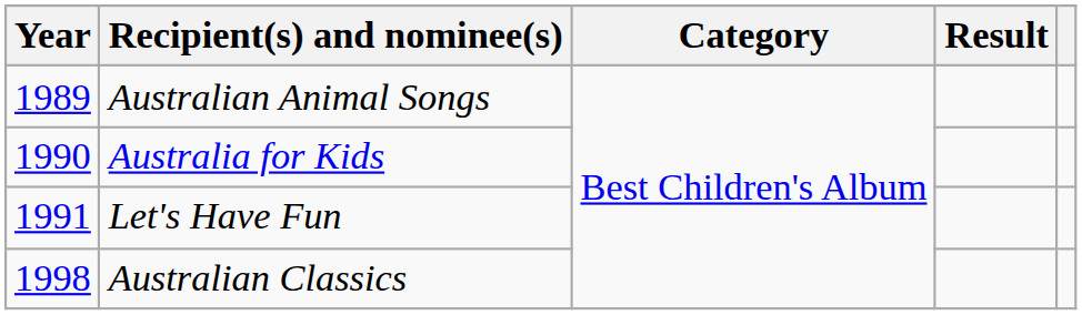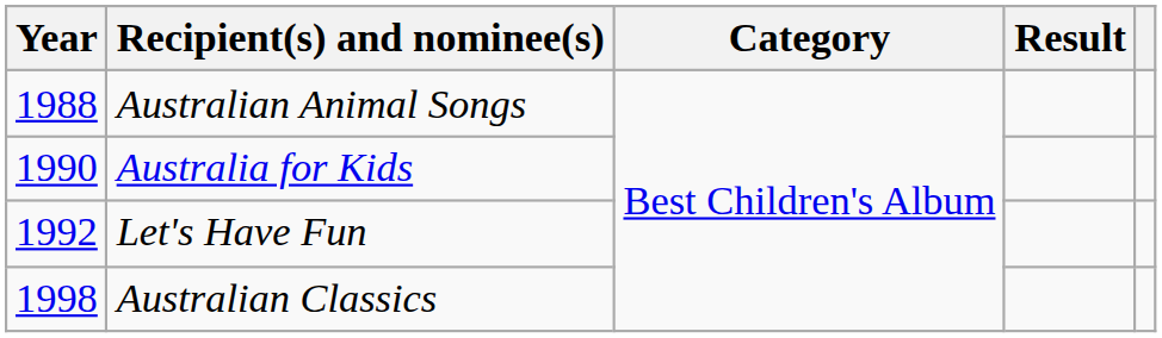 <table class="wikitable">
 <tr>
 <th scope="col">Year</th>
 <th scope="col">Recipient(s) and nominee(s)</th>
 <th scope="col">Category</th>
 <th scope="col">Result</th>
 <th scope="col" class="unsortable"></th>
 </tr>
 <tr>
-<td><a href='#'>1989</a></td>
+<td><a href='#'>1988</a></td>
 <td><em>Australian Animal Songs</em></td>
 <td rowspan="4"><a href='#'>Best Children's Album</a></td>
 <td></td>
 <td></td>
 </tr>
 <tr>
 <td><a href='#'>1990</a></td>
 <td><em><a href='#'>Australia for Kids</a></em></td>
 <td></td>
 <td></td>
 </tr>
 <tr>
-<td><a href='#'>1991</a></td>
+<td><a href='#'>1992</a></td>
 <td><em>Let's Have Fun</em></td>
 <td></td>
 <td></td>
 </tr>
 <tr>
 <td><a href='#'>1998</a></td>
 <td><em>Australian Classics</em></td>
 <td></td>
 <td></td>
 </tr>
 </table>
